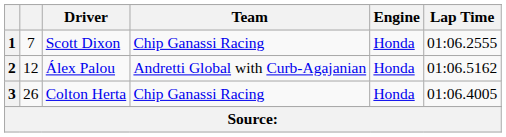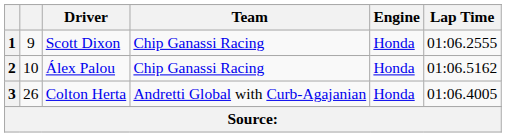 <table class="wikitable" style="font-size:95%;">
 <tr>
 </tr>
 <tr>
 <th></th>
 <th></th>
 <th>Driver</th>
 <th>Team</th>
 <th>Engine</th>
 <th>Lap Time</th>
 </tr>
 <tr>
 <th>1</th>
-<td align="center">7</td>
+<td align="center">9</td>
 <td> <a href='#'>Scott Dixon</a></td>
 <td><a href='#'>Chip Ganassi Racing</a></td>
 <td><a href='#'>Honda</a></td>
 <td>01:06.2555</td>
 </tr>
 <tr>
 <th>2</th>
-<td align="center">12</td>
+<td align="center">10</td>
 <td> <a href='#'>Álex Palou</a></td>
-<td><a href='#'>Andretti Global</a> with <a href='#'>Curb-Agajanian</a></td>
+<td><a href='#'>Chip Ganassi Racing</a></td>
 <td><a href='#'>Honda</a></td>
 <td>01:06.5162</td>
 </tr>
 <tr>
 <th>3</th>
 <td align="center">26</td>
 <td> <a href='#'>Colton Herta</a></td>
-<td><a href='#'>Chip Ganassi Racing</a></td>
+<td><a href='#'>Andretti Global</a> with <a href='#'>Curb-Agajanian</a></td>
 <td><a href='#'>Honda</a></td>
 <td>01:06.4005</td>
 </tr>
 <tr>
 </tr>
 <tr class="sortbottom">
 <th colspan="6">Source:</th>
 </tr>
 </table>
